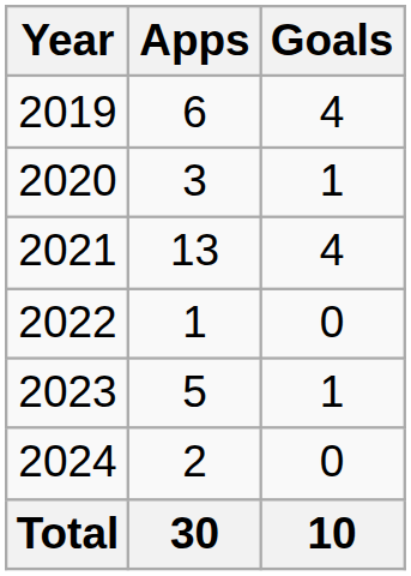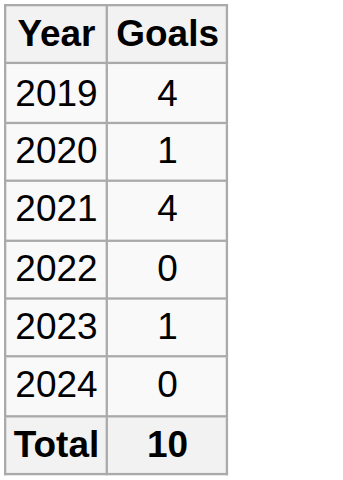 <table class="wikitable" style="text-align:center">
 <tr>
 <th>Year</th>
-<th>Apps</th>
 <th>Goals</th>
 </tr>
 <tr>
 <td>2019</td>
-<td>6</td>
 <td>4</td>
 </tr>
 <tr>
 <td>2020</td>
-<td>3</td>
 <td>1</td>
 </tr>
 <tr>
 <td>2021</td>
-<td>13</td>
 <td>4</td>
 </tr>
 <tr>
 <td>2022</td>
-<td>1</td>
 <td>0</td>
 </tr>
 <tr>
 <td>2023</td>
-<td>5</td>
 <td>1</td>
 </tr>
 <tr>
 <td>2024</td>
-<td>2</td>
 <td>0</td>
 </tr>
 <tr>
 <th>Total</th>
-<th>30</th>
 <th>10</th>
 </tr>
 </table>
